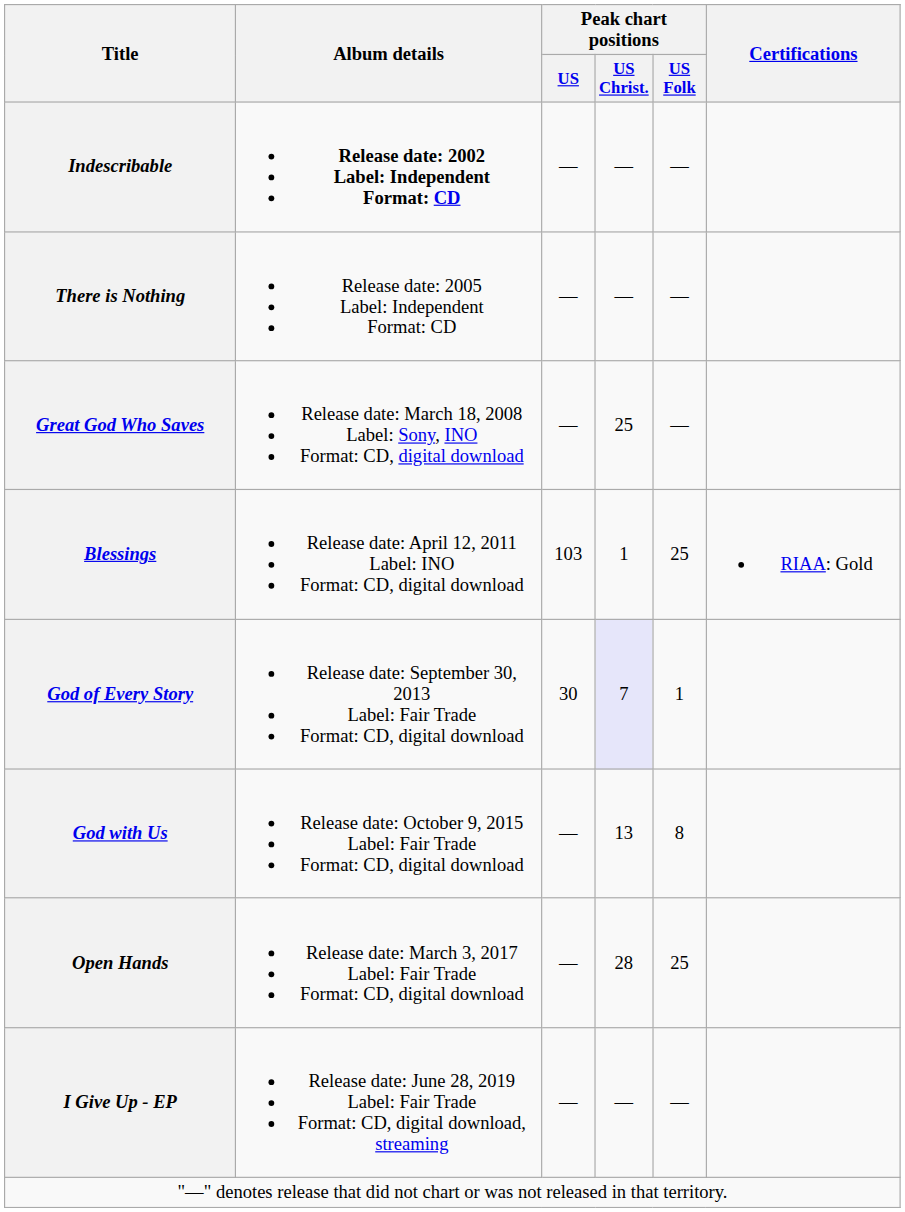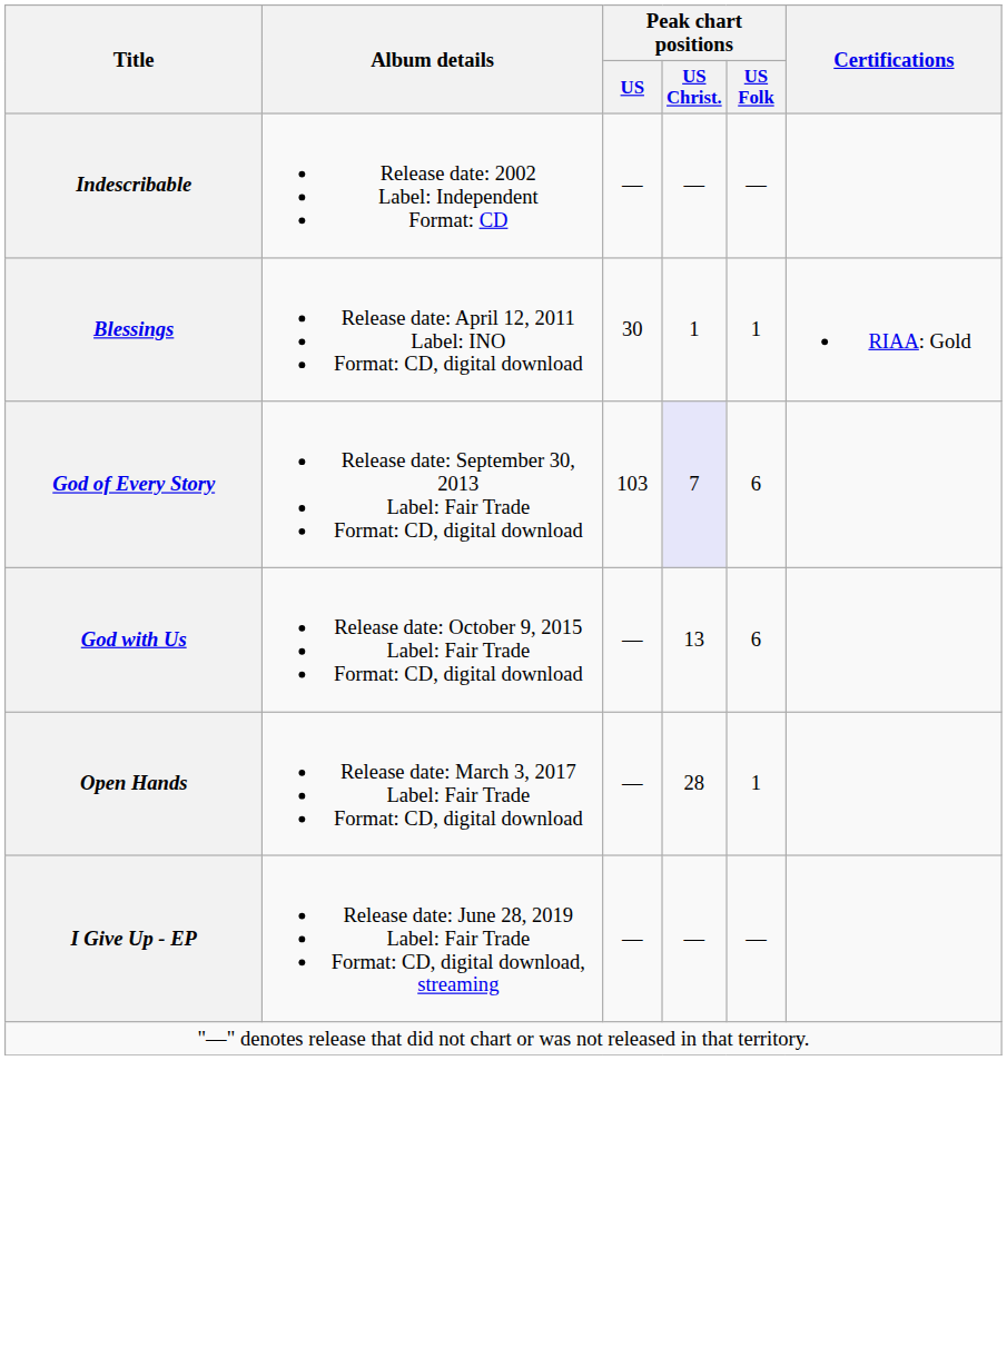 <table class="wikitable plainrowheaders" style="text-align:center;" border="1">
 <tr>
 <th scope="col" rowspan="2" style="width:12em;">Title</th>
 <th scope="col" rowspan="2" style="width:16em;">Album details</th>
 <th scope="col" colspan="3">Peak chart positions</th>
 <th scope="col" rowspan="2" style="width:10em;"><a href='#'>Certifications</a></th>
 </tr>
 <tr>
 <th scope="col" style="width:2.75em;font-size:90%;"><a href='#'>US</a><br></th>
 <th scope="col" style="width:2.75em;font-size:90%;"><a href='#'>US Christ.</a><br></th>
 <th scope="col" style="width:2.75em;font-size:90%;"><a href='#'>US Folk</a><br></th>
 </tr>
 <tr>
 <th scope="row"><em>Indescribable</em></th>
-<td><strong><br><ul><li>Release date: 2002</li><li>Label: Independent</li><li>Format: <a href='#'>CD</a></li></ul></strong></td>
+<td><br><ul><li>Release date: 2002</li><li>Label: Independent</li><li>Format: <a href='#'>CD</a></li></ul></td>
 <td>—</td>
 <td>—</td>
 <td>—</td>
 <td></td>
 </tr>
 <tr>
-<th scope="row"><em>There is Nothing</em></th>
-<td><br><ul><li>Release date: 2005</li><li>Label: Independent</li><li>Format: CD</li></ul></td>
-<td>—</td>
-<td>—</td>
-<td>—</td>
-<td></td>
-</tr>
-<tr>
-<th scope="row"><em><a href='#'>Great God Who Saves</a></em></th>
-<td><br><ul><li>Release date: March 18, 2008</li><li>Label: <a href='#'>Sony</a>, <a href='#'>INO</a></li><li>Format: CD, <a href='#'>digital download</a></li></ul></td>
-<td>—</td>
-<td>25</td>
-<td>—</td>
-<td></td>
-</tr>
-<tr>
 <th scope="row"><em><a href='#'>Blessings</a></em></th>
 <td><br><ul><li>Release date: April 12, 2011</li><li>Label: INO</li><li>Format: CD, digital download</li></ul></td>
-<td>103</td>
+<td>30</td>
 <td>1</td>
-<td>25</td>
+<td>1</td>
 <td><br><ul><li><a href='#'>RIAA</a>: Gold</li></ul></td>
 </tr>
 <tr>
 <th scope="row"><em><a href='#'>God of Every Story</a></em></th>
 <td><br><ul><li>Release date: September 30, 2013</li><li>Label: Fair Trade</li><li>Format: CD, digital download</li></ul></td>
-<td>30</td>
+<td>103</td>
 <td style="background: lavender;">7</td>
-<td>1</td>
+<td>6</td>
 <td></td>
 </tr>
 <tr>
 <th scope="row"><em><a href='#'>God with Us</a></em></th>
 <td><br><ul><li>Release date: October 9, 2015</li><li>Label: Fair Trade</li><li>Format: CD, digital download</li></ul></td>
 <td>—</td>
 <td>13</td>
-<td>8</td>
+<td>6</td>
 <td></td>
 </tr>
 <tr>
 <th scope="row"><em>Open Hands</em></th>
 <td><br><ul><li>Release date: March 3, 2017</li><li>Label: Fair Trade</li><li>Format: CD, digital download</li></ul></td>
 <td>—</td>
 <td>28</td>
-<td>25</td>
+<td>1</td>
 <td></td>
 </tr>
 <tr>
 <th scope="row"><em>I Give Up - EP</em></th>
 <td><br><ul><li>Release date: June 28, 2019</li><li>Label: Fair Trade</li><li>Format: CD, digital download, <a href='#'>streaming</a></li></ul></td>
 <td>—</td>
 <td>—</td>
 <td>—</td>
 <td></td>
 </tr>
 <tr>
 <td colspan="6" style="text-align:center;">"—" denotes release that did not chart or was not released in that territory.</td>
 </tr>
 </table>
